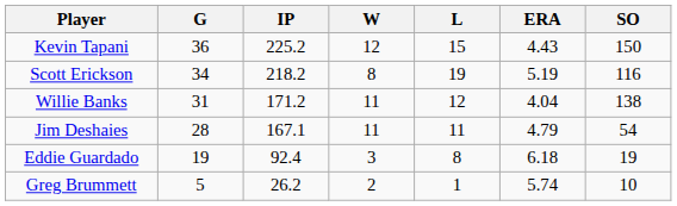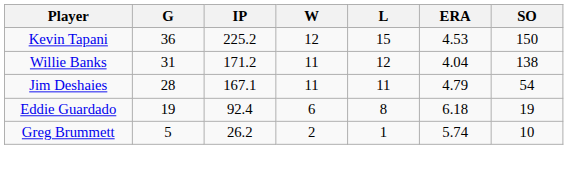 <table class="wikitable sortable">
 <tr>
 <th bgcolor="#DDDDFF" width="16%">Player</th>
 <th bgcolor="#DDDDFF" width="9%">G</th>
 <th bgcolor="#DDDDFF" width="9%">IP</th>
 <th bgcolor="#DDDDFF" width="9%">W</th>
 <th bgcolor="#DDDDFF" width="9%">L</th>
 <th bgcolor="#DDDDFF" width="9%">ERA</th>
 <th bgcolor="#DDDDFF" width="9%">SO</th>
 </tr>
 <tr align=center>
 <td><a href='#'>Kevin Tapani</a></td>
 <td>36</td>
 <td>225.2</td>
 <td>12</td>
 <td>15</td>
-<td>4.43</td>
+<td>4.53</td>
 <td>150</td>
-</tr>
-<tr align=center>
-<td><a href='#'>Scott Erickson</a></td>
-<td>34</td>
-<td>218.2</td>
-<td>8</td>
-<td>19</td>
-<td>5.19</td>
-<td>116</td>
 </tr>
 <tr align=center>
 <td><a href='#'>Willie Banks</a></td>
 <td>31</td>
 <td>171.2</td>
 <td>11</td>
 <td>12</td>
 <td>4.04</td>
 <td>138</td>
 </tr>
 <tr align=center>
 <td><a href='#'>Jim Deshaies</a></td>
 <td>28</td>
 <td>167.1</td>
 <td>11</td>
 <td>11</td>
 <td>4.79</td>
 <td>54</td>
 </tr>
 <tr align=center>
 <td><a href='#'>Eddie Guardado</a></td>
 <td>19</td>
 <td>92.4</td>
-<td>3</td>
+<td>6</td>
 <td>8</td>
 <td>6.18</td>
 <td>19</td>
 </tr>
 <tr align=center>
 <td><a href='#'>Greg Brummett</a></td>
 <td>5</td>
 <td>26.2</td>
 <td>2</td>
 <td>1</td>
 <td>5.74</td>
 <td>10</td>
 </tr>
 </table>
